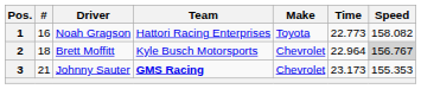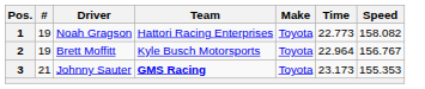 <table class="wikitable" style="font-size:95%">
 <tr>
 <th>Pos.</th>
 <th>#</th>
 <th>Driver</th>
 <th>Team</th>
 <th>Make</th>
 <th>Time</th>
 <th>Speed</th>
 </tr>
 <tr>
 <th>1</th>
-<td>16</td>
+<td>19</td>
 <td><a href='#'>Noah Gragson</a></td>
 <td><a href='#'>Hattori Racing Enterprises</a></td>
 <td><a href='#'>Toyota</a></td>
 <td>22.773</td>
 <td>158.082</td>
 </tr>
 <tr>
 <th>2</th>
-<td>18</td>
+<td>19</td>
 <td><a href='#'>Brett Moffitt</a></td>
 <td><a href='#'>Kyle Busch Motorsports</a></td>
-<td><a href='#'>Chevrolet</a></td>
+<td><a href='#'>Toyota</a></td>
 <td>22.964</td>
-<td style="background: lightgrey;">156.767</td>
+<td>156.767</td>
 </tr>
 <tr>
 <th>3</th>
 <td>21</td>
 <td><a href='#'>Johnny Sauter</a></td>
 <td><strong><a href='#'>GMS Racing</a></strong></td>
-<td><a href='#'>Chevrolet</a></td>
+<td><a href='#'>Toyota</a></td>
 <td>23.173</td>
 <td>155.353</td>
 </tr>
 <tr>
 <th colspan="7"></th>
 </tr>
 </table>
